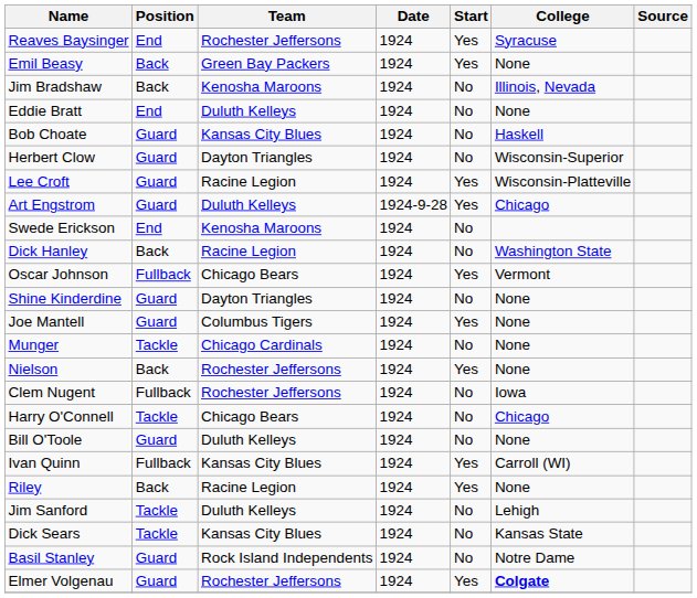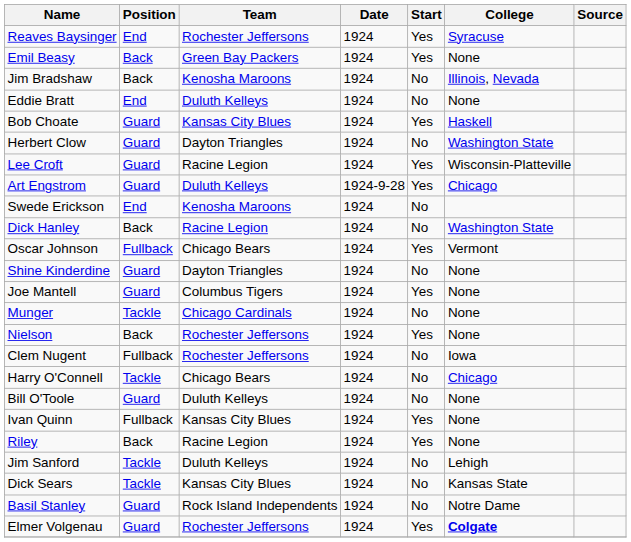 <table class="wikitable sortable">
 <tr>
 <th>Name</th>
 <th>Position</th>
 <th>Team</th>
 <th>Date</th>
 <th>Start</th>
 <th>College</th>
 <th>Source</th>
 </tr>
 <tr>
 <td><a href='#'>Reaves Baysinger</a></td>
 <td><a href='#'>End</a></td>
 <td><a href='#'>Rochester Jeffersons</a></td>
 <td>1924</td>
 <td>Yes</td>
 <td><a href='#'>Syracuse</a></td>
 <td></td>
 </tr>
 <tr>
 <td><a href='#'>Emil Beasy</a></td>
 <td><a href='#'>Back</a></td>
 <td><a href='#'>Green Bay Packers</a></td>
 <td>1924</td>
 <td>Yes</td>
 <td>None</td>
 <td></td>
 </tr>
 <tr>
 <td>Jim Bradshaw</td>
 <td>Back</td>
 <td><a href='#'>Kenosha Maroons</a></td>
 <td>1924</td>
 <td>No</td>
 <td><a href='#'>Illinois</a>, <a href='#'>Nevada</a></td>
 <td></td>
 </tr>
 <tr>
 <td>Eddie Bratt</td>
 <td><a href='#'>End</a></td>
 <td><a href='#'>Duluth Kelleys</a></td>
 <td>1924</td>
 <td>No</td>
 <td>None</td>
 <td></td>
 </tr>
 <tr>
 <td>Bob Choate</td>
 <td><a href='#'>Guard</a></td>
 <td><a href='#'>Kansas City Blues</a></td>
 <td>1924</td>
-<td>No</td>
+<td>Yes</td>
 <td><a href='#'>Haskell</a></td>
 <td></td>
 </tr>
 <tr>
 <td>Herbert Clow</td>
 <td><a href='#'>Guard</a></td>
 <td>Dayton Triangles</td>
 <td>1924</td>
 <td>No</td>
-<td>Wisconsin-Superior</td>
+<td><a href='#'>Washington State</a></td>
 <td></td>
 </tr>
 <tr>
 <td><a href='#'>Lee Croft</a></td>
 <td><a href='#'>Guard</a></td>
 <td>Racine Legion</td>
 <td>1924</td>
 <td>Yes</td>
 <td>Wisconsin-Platteville</td>
 <td></td>
 </tr>
 <tr>
 <td><a href='#'>Art Engstrom</a></td>
 <td><a href='#'>Guard</a></td>
 <td><a href='#'>Duluth Kelleys</a></td>
 <td>1924-9-28</td>
 <td>Yes</td>
 <td><a href='#'>Chicago</a></td>
 <td></td>
 </tr>
 <tr>
 <td>Swede Erickson</td>
 <td><a href='#'>End</a></td>
 <td><a href='#'>Kenosha Maroons</a></td>
 <td>1924</td>
 <td>No</td>
 <td></td>
 <td></td>
 </tr>
 <tr>
 <td><a href='#'>Dick Hanley</a></td>
 <td>Back</td>
 <td><a href='#'>Racine Legion</a></td>
 <td>1924</td>
 <td>No</td>
 <td><a href='#'>Washington State</a></td>
 <td></td>
 </tr>
 <tr>
 <td>Oscar Johnson</td>
 <td><a href='#'>Fullback</a></td>
 <td>Chicago Bears</td>
 <td>1924</td>
 <td>Yes</td>
 <td>Vermont</td>
 <td></td>
 </tr>
 <tr>
 <td><a href='#'>Shine Kinderdine</a></td>
 <td><a href='#'>Guard</a></td>
 <td>Dayton Triangles</td>
 <td>1924</td>
 <td>No</td>
 <td>None</td>
 <td></td>
 </tr>
 <tr>
 <td>Joe Mantell</td>
 <td><a href='#'>Guard</a></td>
 <td>Columbus Tigers</td>
 <td>1924</td>
 <td>Yes</td>
 <td>None</td>
 <td></td>
 </tr>
 <tr>
 <td><a href='#'>Munger</a></td>
 <td><a href='#'>Tackle</a></td>
 <td><a href='#'>Chicago Cardinals</a></td>
 <td>1924</td>
 <td>No</td>
 <td>None</td>
 <td></td>
 </tr>
 <tr>
 <td><a href='#'>Nielson</a></td>
 <td>Back</td>
 <td><a href='#'>Rochester Jeffersons</a></td>
 <td>1924</td>
 <td>Yes</td>
 <td>None</td>
 <td></td>
 </tr>
 <tr>
 <td>Clem Nugent</td>
 <td>Fullback</td>
 <td><a href='#'>Rochester Jeffersons</a></td>
 <td>1924</td>
 <td>No</td>
 <td>Iowa</td>
 <td></td>
 </tr>
 <tr>
 <td>Harry O'Connell</td>
 <td><a href='#'>Tackle</a></td>
 <td>Chicago Bears</td>
 <td>1924</td>
 <td>No</td>
 <td><a href='#'>Chicago</a></td>
 <td></td>
 </tr>
 <tr>
 <td>Bill O'Toole</td>
 <td><a href='#'>Guard</a></td>
 <td>Duluth Kelleys</td>
 <td>1924</td>
 <td>No</td>
 <td>None</td>
 <td></td>
 </tr>
 <tr>
 <td>Ivan Quinn</td>
 <td>Fullback</td>
 <td>Kansas City Blues</td>
 <td>1924</td>
 <td>Yes</td>
-<td>Carroll (WI)</td>
+<td>None</td>
 <td></td>
 </tr>
 <tr>
 <td><a href='#'>Riley</a></td>
 <td>Back</td>
 <td>Racine Legion</td>
 <td>1924</td>
 <td>Yes</td>
 <td>None</td>
 <td></td>
 </tr>
 <tr>
 <td>Jim Sanford</td>
 <td><a href='#'>Tackle</a></td>
 <td>Duluth Kelleys</td>
 <td>1924</td>
 <td>No</td>
 <td>Lehigh</td>
 <td></td>
 </tr>
 <tr>
 <td>Dick Sears</td>
 <td><a href='#'>Tackle</a></td>
 <td>Kansas City Blues</td>
 <td>1924</td>
 <td>No</td>
 <td>Kansas State</td>
 <td></td>
 </tr>
 <tr>
 <td><a href='#'>Basil Stanley</a></td>
 <td><a href='#'>Guard</a></td>
 <td>Rock Island Independents</td>
 <td>1924</td>
 <td>No</td>
 <td>Notre Dame</td>
 <td></td>
 </tr>
 <tr>
 <td>Elmer Volgenau</td>
 <td><a href='#'>Guard</a></td>
 <td><a href='#'>Rochester Jeffersons</a></td>
 <td>1924</td>
 <td>Yes</td>
 <td><strong><a href='#'>Colgate</a></strong></td>
 <td></td>
 </tr>
 <tr>
 </tr>
 </table>
